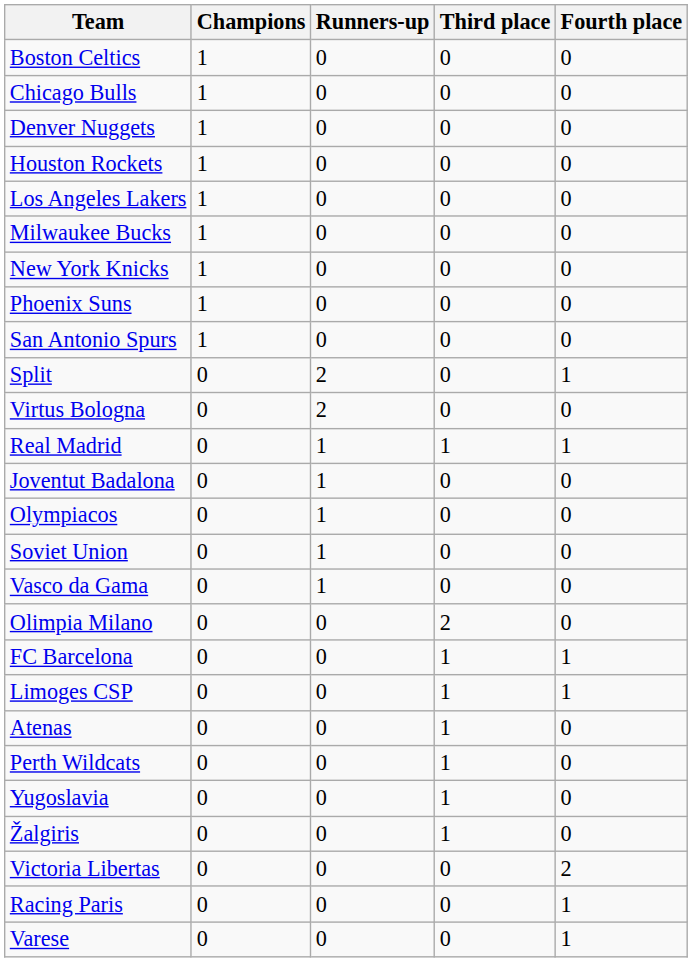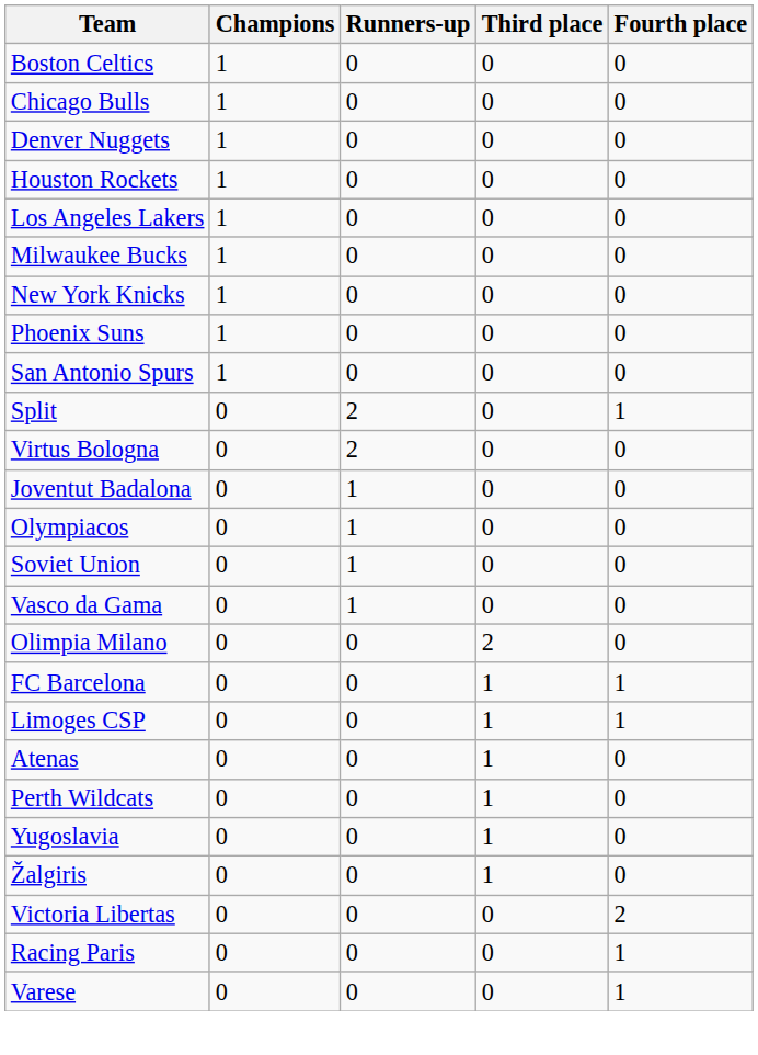 <table class="wikitable sortable">
 <tr>
 <th>Team</th>
 <th>Champions</th>
 <th>Runners-up</th>
 <th>Third place</th>
 <th>Fourth place</th>
 </tr>
 <tr>
 <td> <a href='#'>Boston Celtics</a></td>
 <td>1</td>
 <td>0</td>
 <td>0</td>
 <td>0</td>
 </tr>
 <tr>
 <td> <a href='#'>Chicago Bulls</a></td>
 <td>1</td>
 <td>0</td>
 <td>0</td>
 <td>0</td>
 </tr>
 <tr>
 <td> <a href='#'>Denver Nuggets</a></td>
 <td>1</td>
 <td>0</td>
 <td>0</td>
 <td>0</td>
 </tr>
 <tr>
 <td> <a href='#'>Houston Rockets</a></td>
 <td>1</td>
 <td>0</td>
 <td>0</td>
 <td>0</td>
 </tr>
 <tr>
 <td> <a href='#'>Los Angeles Lakers</a></td>
 <td>1</td>
 <td>0</td>
 <td>0</td>
 <td>0</td>
 </tr>
 <tr>
 <td> <a href='#'>Milwaukee Bucks</a></td>
 <td>1</td>
 <td>0</td>
 <td>0</td>
 <td>0</td>
 </tr>
 <tr>
 <td> <a href='#'>New York Knicks</a></td>
 <td>1</td>
 <td>0</td>
 <td>0</td>
 <td>0</td>
 </tr>
 <tr>
 <td> <a href='#'>Phoenix Suns</a></td>
 <td>1</td>
 <td>0</td>
 <td>0</td>
 <td>0</td>
 </tr>
 <tr>
 <td> <a href='#'>San Antonio Spurs</a></td>
 <td>1</td>
 <td>0</td>
 <td>0</td>
 <td>0</td>
 </tr>
 <tr>
 <td>  <a href='#'>Split</a></td>
 <td>0</td>
 <td>2</td>
 <td>0</td>
 <td>1</td>
 </tr>
 <tr>
 <td> <a href='#'>Virtus Bologna</a></td>
 <td>0</td>
 <td>2</td>
 <td>0</td>
 <td>0</td>
-</tr>
-<tr>
-<td> <a href='#'>Real Madrid</a></td>
-<td>0</td>
-<td>1</td>
-<td>1</td>
-<td>1</td>
 </tr>
 <tr>
 <td> <a href='#'>Joventut Badalona</a></td>
 <td>0</td>
 <td>1</td>
 <td>0</td>
 <td>0</td>
 </tr>
 <tr>
 <td> <a href='#'>Olympiacos</a></td>
 <td>0</td>
 <td>1</td>
 <td>0</td>
 <td>0</td>
 </tr>
 <tr>
 <td> <a href='#'>Soviet Union</a></td>
 <td>0</td>
 <td>1</td>
 <td>0</td>
 <td>0</td>
 </tr>
 <tr>
 <td> <a href='#'>Vasco da Gama</a></td>
 <td>0</td>
 <td>1</td>
 <td>0</td>
 <td>0</td>
 </tr>
 <tr>
 <td> <a href='#'>Olimpia Milano</a></td>
 <td>0</td>
 <td>0</td>
 <td>2</td>
 <td>0</td>
 </tr>
 <tr>
 <td> <a href='#'>FC Barcelona</a></td>
 <td>0</td>
 <td>0</td>
 <td>1</td>
 <td>1</td>
 </tr>
 <tr>
 <td> <a href='#'>Limoges CSP</a></td>
 <td>0</td>
 <td>0</td>
 <td>1</td>
 <td>1</td>
 </tr>
 <tr>
 <td> <a href='#'>Atenas</a></td>
 <td>0</td>
 <td>0</td>
 <td>1</td>
 <td>0</td>
 </tr>
 <tr>
 <td> <a href='#'>Perth Wildcats</a></td>
 <td>0</td>
 <td>0</td>
 <td>1</td>
 <td>0</td>
 </tr>
 <tr>
 <td> <a href='#'>Yugoslavia</a></td>
 <td>0</td>
 <td>0</td>
 <td>1</td>
 <td>0</td>
 </tr>
 <tr>
 <td> <a href='#'>Žalgiris</a></td>
 <td>0</td>
 <td>0</td>
 <td>1</td>
 <td>0</td>
 </tr>
 <tr>
 <td> <a href='#'>Victoria Libertas</a></td>
 <td>0</td>
 <td>0</td>
 <td>0</td>
 <td>2</td>
 </tr>
 <tr>
 <td> <a href='#'>Racing Paris</a></td>
 <td>0</td>
 <td>0</td>
 <td>0</td>
 <td>1</td>
 </tr>
 <tr>
 <td> <a href='#'>Varese</a></td>
 <td>0</td>
 <td>0</td>
 <td>0</td>
 <td>1</td>
 </tr>
 </table>
